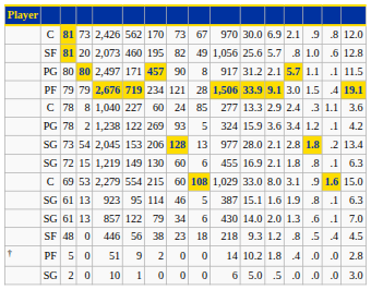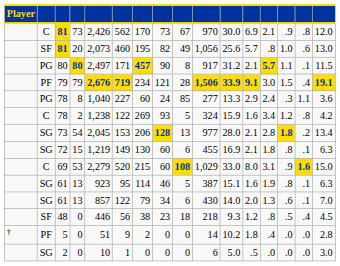 <table class="wikitable sortable" style="font-size: 95%; text-align:right;">
 <tr>
 <th style="background:#0032A0; color:#FEDD00; border-top:#FEDD00 3px solid; border-bottom:#FEDD00 3px solid;">Player</th>
 <th style="background:#0032A0; color:#FEDD00; border-top:#FEDD00 3px solid; border-bottom:#FEDD00 3px solid;"></th>
 <th style="background:#0032A0; color:#FEDD00; border-top:#FEDD00 3px solid; border-bottom:#FEDD00 3px solid;"></th>
 <th style="background:#0032A0; color:#FEDD00; border-top:#FEDD00 3px solid; border-bottom:#FEDD00 3px solid;"></th>
 <th style="background:#0032A0; color:#FEDD00; border-top:#FEDD00 3px solid; border-bottom:#FEDD00 3px solid;"></th>
 <th style="background:#0032A0; color:#FEDD00; border-top:#FEDD00 3px solid; border-bottom:#FEDD00 3px solid;"></th>
 <th style="background:#0032A0; color:#FEDD00; border-top:#FEDD00 3px solid; border-bottom:#FEDD00 3px solid;"></th>
 <th style="background:#0032A0; color:#FEDD00; border-top:#FEDD00 3px solid; border-bottom:#FEDD00 3px solid;"></th>
 <th style="background:#0032A0; color:#FEDD00; border-top:#FEDD00 3px solid; border-bottom:#FEDD00 3px solid;"></th>
 <th style="background:#0032A0; color:#FEDD00; border-top:#FEDD00 3px solid; border-bottom:#FEDD00 3px solid;"></th>
 <th style="background:#0032A0; color:#FEDD00; border-top:#FEDD00 3px solid; border-bottom:#FEDD00 3px solid;"></th>
 <th style="background:#0032A0; color:#FEDD00; border-top:#FEDD00 3px solid; border-bottom:#FEDD00 3px solid;"></th>
 <th style="background:#0032A0; color:#FEDD00; border-top:#FEDD00 3px solid; border-bottom:#FEDD00 3px solid;"></th>
 <th style="background:#0032A0; color:#FEDD00; border-top:#FEDD00 3px solid; border-bottom:#FEDD00 3px solid;"></th>
 <th style="background:#0032A0; color:#FEDD00; border-top:#FEDD00 3px solid; border-bottom:#FEDD00 3px solid;"></th>
 <th style="background:#0032A0; color:#FEDD00; border-top:#FEDD00 3px solid; border-bottom:#FEDD00 3px solid;"></th>
 </tr>
 <tr>
 <td style="text-align:left;"></td>
 <td style="text-align:center;">C</td>
 <td style="background:#FEDD00; color:#0032A0;"><strong>81</strong></td>
 <td>73</td>
 <td>2,426</td>
 <td>562</td>
 <td>170</td>
 <td>73</td>
 <td>67</td>
 <td>970</td>
 <td>30.0</td>
 <td>6.9</td>
 <td>2.1</td>
 <td>.9</td>
 <td>.8</td>
 <td>12.0</td>
 </tr>
 <tr>
 <td style="text-align:left;"></td>
 <td style="text-align:center;">SF</td>
 <td style="background:#FEDD00; color:#0032A0;"><strong>81</strong></td>
 <td>20</td>
 <td>2,073</td>
 <td>460</td>
 <td>195</td>
 <td>82</td>
 <td>49</td>
 <td>1,056</td>
 <td>25.6</td>
 <td>5.7</td>
 <td>.8</td>
 <td>1.0</td>
 <td>.6</td>
-<td>12.8</td>
+<td>13.0</td>
 </tr>
 <tr>
 <td style="text-align:left;"></td>
 <td style="text-align:center;">PG</td>
 <td>80</td>
 <td style="background:#FEDD00; color:#0032A0;"><strong>80</strong></td>
 <td>2,497</td>
 <td>171</td>
 <td style="background:#FEDD00; color:#0032A0;"><strong>457</strong></td>
 <td>90</td>
 <td>8</td>
 <td>917</td>
 <td>31.2</td>
 <td>2.1</td>
 <td style="background:#FEDD00; color:#0032A0;"><strong>5.7</strong></td>
 <td>1.1</td>
 <td>.1</td>
 <td>11.5</td>
 </tr>
 <tr>
 <td style="text-align:left;"></td>
 <td style="text-align:center;">PF</td>
 <td>79</td>
 <td>79</td>
 <td style="background:#FEDD00; color:#0032A0;"><strong>2,676</strong></td>
 <td style="background:#FEDD00; color:#0032A0;"><strong>719</strong></td>
 <td>234</td>
 <td>121</td>
 <td>28</td>
 <td style="background:#FEDD00; color:#0032A0;"><strong>1,506</strong></td>
 <td style="background:#FEDD00; color:#0032A0;"><strong>33.9</strong></td>
 <td style="background:#FEDD00; color:#0032A0;"><strong>9.1</strong></td>
 <td>3.0</td>
 <td>1.5</td>
 <td>.4</td>
 <td style="background:#FEDD00; color:#0032A0;"><strong>19.1</strong></td>
 </tr>
 <tr>
 <td style="text-align:left;"></td>
-<td style="text-align:center;">C</td>
+<td style="text-align:center;">PG</td>
 <td>78</td>
 <td>8</td>
 <td>1,040</td>
 <td>227</td>
 <td>60</td>
 <td>24</td>
 <td>85</td>
 <td>277</td>
 <td>13.3</td>
 <td>2.9</td>
 <td>2.4</td>
 <td>.3</td>
 <td>1.1</td>
 <td>3.6</td>
 </tr>
 <tr>
 <td style="text-align:left;"></td>
-<td style="text-align:center;">PG</td>
+<td style="text-align:center;">C</td>
 <td>78</td>
 <td>2</td>
 <td>1,238</td>
 <td>122</td>
 <td>269</td>
 <td>93</td>
 <td>5</td>
 <td>324</td>
 <td>15.9</td>
-<td>3.6</td>
+<td>1.6</td>
 <td>3.4</td>
 <td>1.2</td>
-<td>.1</td>
+<td>.8</td>
 <td>4.2</td>
 </tr>
 <tr>
 <td style="text-align:left;"></td>
 <td style="text-align:center;">SG</td>
 <td>73</td>
 <td>54</td>
 <td>2,045</td>
 <td>153</td>
 <td>206</td>
 <td style="background:#FEDD00; color:#0032A0;"><strong>128</strong></td>
 <td>13</td>
 <td>977</td>
 <td>28.0</td>
 <td>2.1</td>
 <td>2.8</td>
 <td style="background:#FEDD00; color:#0032A0;"><strong>1.8</strong></td>
 <td>.2</td>
 <td>13.4</td>
 </tr>
 <tr>
 <td style="text-align:left;"></td>
 <td style="text-align:center;">SG</td>
 <td>72</td>
 <td>15</td>
 <td>1,219</td>
 <td>149</td>
 <td>130</td>
 <td>60</td>
 <td>6</td>
 <td>455</td>
 <td>16.9</td>
 <td>2.1</td>
 <td>1.8</td>
 <td>.8</td>
 <td>.1</td>
 <td>6.3</td>
 </tr>
 <tr>
 <td style="text-align:left;"></td>
 <td style="text-align:center;">C</td>
 <td>69</td>
 <td>53</td>
 <td>2,279</td>
-<td>554</td>
+<td>520</td>
 <td>215</td>
 <td>60</td>
 <td style="background:#FEDD00; color:#0032A0;"><strong>108</strong></td>
 <td>1,029</td>
 <td>33.0</td>
 <td>8.0</td>
 <td>3.1</td>
 <td>.9</td>
 <td style="background:#FEDD00; color:#0032A0;"><strong>1.6</strong></td>
 <td>15.0</td>
 </tr>
 <tr>
 <td style="text-align:left;"></td>
 <td style="text-align:center;">SG</td>
 <td>61</td>
 <td>13</td>
 <td>923</td>
 <td>95</td>
 <td>114</td>
 <td>46</td>
 <td>5</td>
 <td>387</td>
 <td>15.1</td>
 <td>1.6</td>
 <td>1.9</td>
 <td>.8</td>
 <td>.1</td>
 <td>6.3</td>
 </tr>
 <tr>
 <td style="text-align:left;"></td>
 <td style="text-align:center;">SG</td>
 <td>61</td>
 <td>13</td>
 <td>857</td>
 <td>122</td>
 <td>79</td>
 <td>34</td>
 <td>6</td>
 <td>430</td>
 <td>14.0</td>
 <td>2.0</td>
 <td>1.3</td>
 <td>.6</td>
 <td>.1</td>
 <td>7.0</td>
 </tr>
 <tr>
 <td style="text-align:left;"></td>
 <td style="text-align:center;">SF</td>
 <td>48</td>
 <td>0</td>
 <td>446</td>
 <td>56</td>
 <td>38</td>
 <td>23</td>
 <td>18</td>
 <td>218</td>
 <td>9.3</td>
 <td>1.2</td>
 <td>.8</td>
 <td>.5</td>
 <td>.4</td>
 <td>4.5</td>
 </tr>
 <tr>
 <td style="text-align:left;"><sup>†</sup></td>
 <td style="text-align:center;">PF</td>
 <td>5</td>
 <td>0</td>
 <td>51</td>
 <td>9</td>
 <td>2</td>
 <td>0</td>
 <td>0</td>
 <td>14</td>
 <td>10.2</td>
 <td>1.8</td>
 <td>.4</td>
 <td>.0</td>
 <td>.0</td>
 <td>2.8</td>
 </tr>
 <tr>
 <td style="text-align:left;"></td>
 <td style="text-align:center;">SG</td>
 <td>2</td>
 <td>0</td>
 <td>10</td>
 <td>1</td>
 <td>0</td>
 <td>0</td>
 <td>0</td>
 <td>6</td>
 <td>5.0</td>
 <td>.5</td>
 <td>.0</td>
 <td>.0</td>
 <td>.0</td>
 <td>3.0</td>
 </tr>
 </table>
